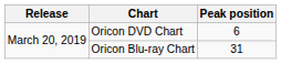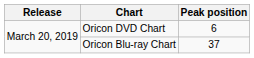 <table class="wikitable">
 <tr>
 <th>Release</th>
 <th>Chart</th>
 <th>Peak position</th>
 </tr>
 <tr>
 <td rowspan="2">March 20, 2019</td>
 <td>Oricon DVD Chart</td>
 <td align="center">6</td>
 </tr>
 <tr>
 <td>Oricon Blu-ray Chart</td>
-<td align="center">31</td>
+<td align="center">37</td>
 </tr>
 </table>
